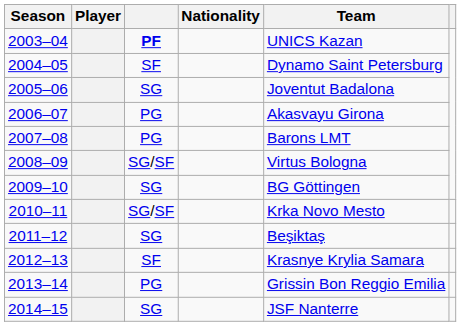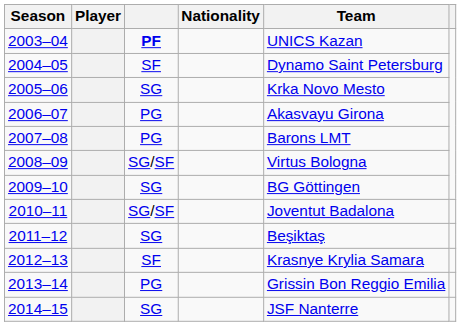 <table class="wikitable plainrowheaders sortable" summary="Year (sortable), Player (sortable), Position (sortable), Nationality (sortable) and Team (sortable)">
 <tr>
 <th scope="col">Season</th>
 <th scope="col">Player</th>
 <th scope="col"></th>
 <th scope="col">Nationality</th>
 <th scope="col">Team</th>
 <th scope="col" class="unsortable"></th>
 </tr>
 <tr>
 <td style="text-align:center;"><a href='#'>2003–04</a></td>
 <th scope="row"></th>
 <td style="text-align:center;"><strong><a href='#'>PF</a></strong></td>
 <td></td>
 <td> <a href='#'>UNICS Kazan</a></td>
 </tr>
 <tr>
 <td style="text-align:center;"><a href='#'>2004–05</a></td>
 <th scope="row"></th>
 <td style="text-align:center;"><a href='#'>SF</a></td>
 <td></td>
 <td> <a href='#'>Dynamo Saint Petersburg</a></td>
 </tr>
 <tr>
 <td style="text-align:center;"><a href='#'>2005–06</a></td>
 <th scope="row"></th>
 <td style="text-align:center;"><a href='#'>SG</a></td>
 <td></td>
-<td> <a href='#'>Joventut Badalona</a></td>
+<td> <a href='#'>Krka Novo Mesto</a></td>
 </tr>
 <tr>
 <td style="text-align:center;"><a href='#'>2006–07</a></td>
 <th scope="row"></th>
 <td style="text-align:center;"><a href='#'>PG</a></td>
 <td></td>
 <td> <a href='#'>Akasvayu Girona</a></td>
 </tr>
 <tr>
 <td style="text-align:center;"><a href='#'>2007–08</a></td>
 <th scope="row"></th>
 <td style="text-align:center;"><a href='#'>PG</a></td>
 <td></td>
 <td> <a href='#'>Barons LMT</a></td>
 </tr>
 <tr>
 <td style="text-align:center;"><a href='#'>2008–09</a></td>
 <th scope="row"></th>
 <td style="text-align:center;"><a href='#'>SG</a>/<a href='#'>SF</a></td>
 <td></td>
 <td> <a href='#'>Virtus Bologna</a></td>
 </tr>
 <tr>
 <td style="text-align:center;"><a href='#'>2009–10</a></td>
 <th scope="row"></th>
 <td style="text-align:center;"><a href='#'>SG</a></td>
 <td></td>
 <td> <a href='#'>BG Göttingen</a></td>
 </tr>
 <tr>
 <td style="text-align:center;"><a href='#'>2010–11</a></td>
 <th scope="row"></th>
 <td style="text-align:center;"><a href='#'>SG</a>/<a href='#'>SF</a></td>
 <td></td>
-<td> <a href='#'>Krka Novo Mesto</a></td>
+<td> <a href='#'>Joventut Badalona</a></td>
 <td align=center></td>
 </tr>
 <tr>
 <td style="text-align:center;"><a href='#'>2011–12</a></td>
 <th scope="row"></th>
 <td style="text-align:center;"><a href='#'>SG</a></td>
 <td></td>
 <td> <a href='#'>Beşiktaş</a></td>
 <td align=center></td>
 </tr>
 <tr>
 <td style="text-align:center;"><a href='#'>2012–13</a></td>
 <th scope="row"></th>
 <td style="text-align:center;"><a href='#'>SF</a></td>
 <td></td>
 <td> <a href='#'>Krasnye Krylia Samara</a></td>
 <td align=center></td>
 </tr>
 <tr>
 <td style="text-align:center;"><a href='#'>2013–14</a></td>
 <th scope="row"></th>
 <td style="text-align:center;"><a href='#'>PG</a></td>
 <td></td>
 <td> <a href='#'>Grissin Bon Reggio Emilia</a></td>
 <td align=center></td>
 </tr>
 <tr>
 <td style="text-align:center;"><a href='#'>2014–15</a></td>
 <th scope="row"></th>
 <td style="text-align:center;"><a href='#'>SG</a></td>
 <td></td>
 <td> <a href='#'>JSF Nanterre</a></td>
 <td align=center></td>
 </tr>
 </table>
